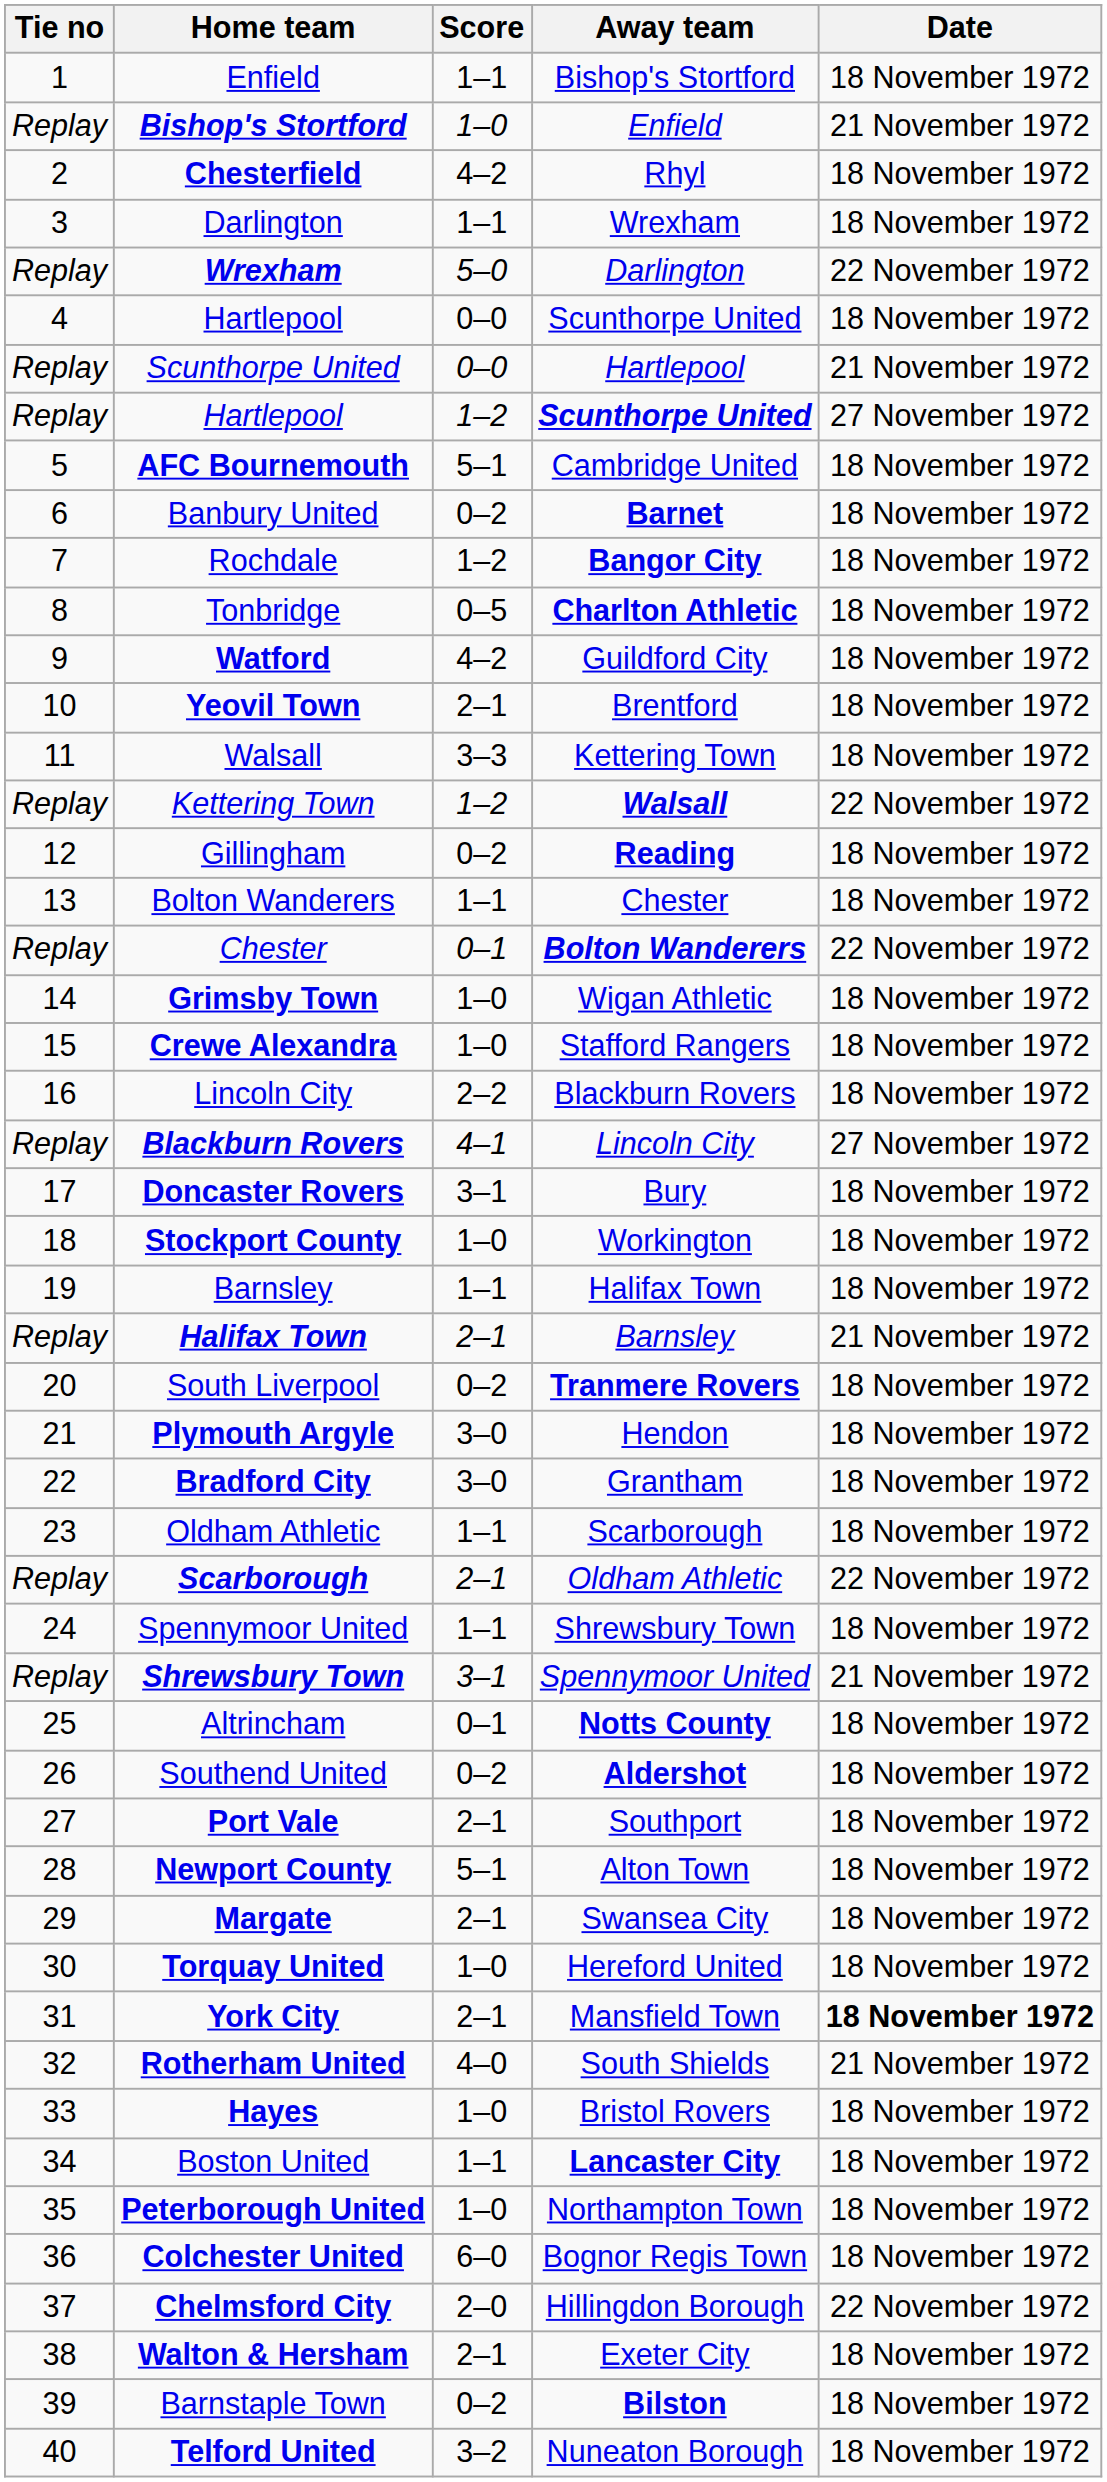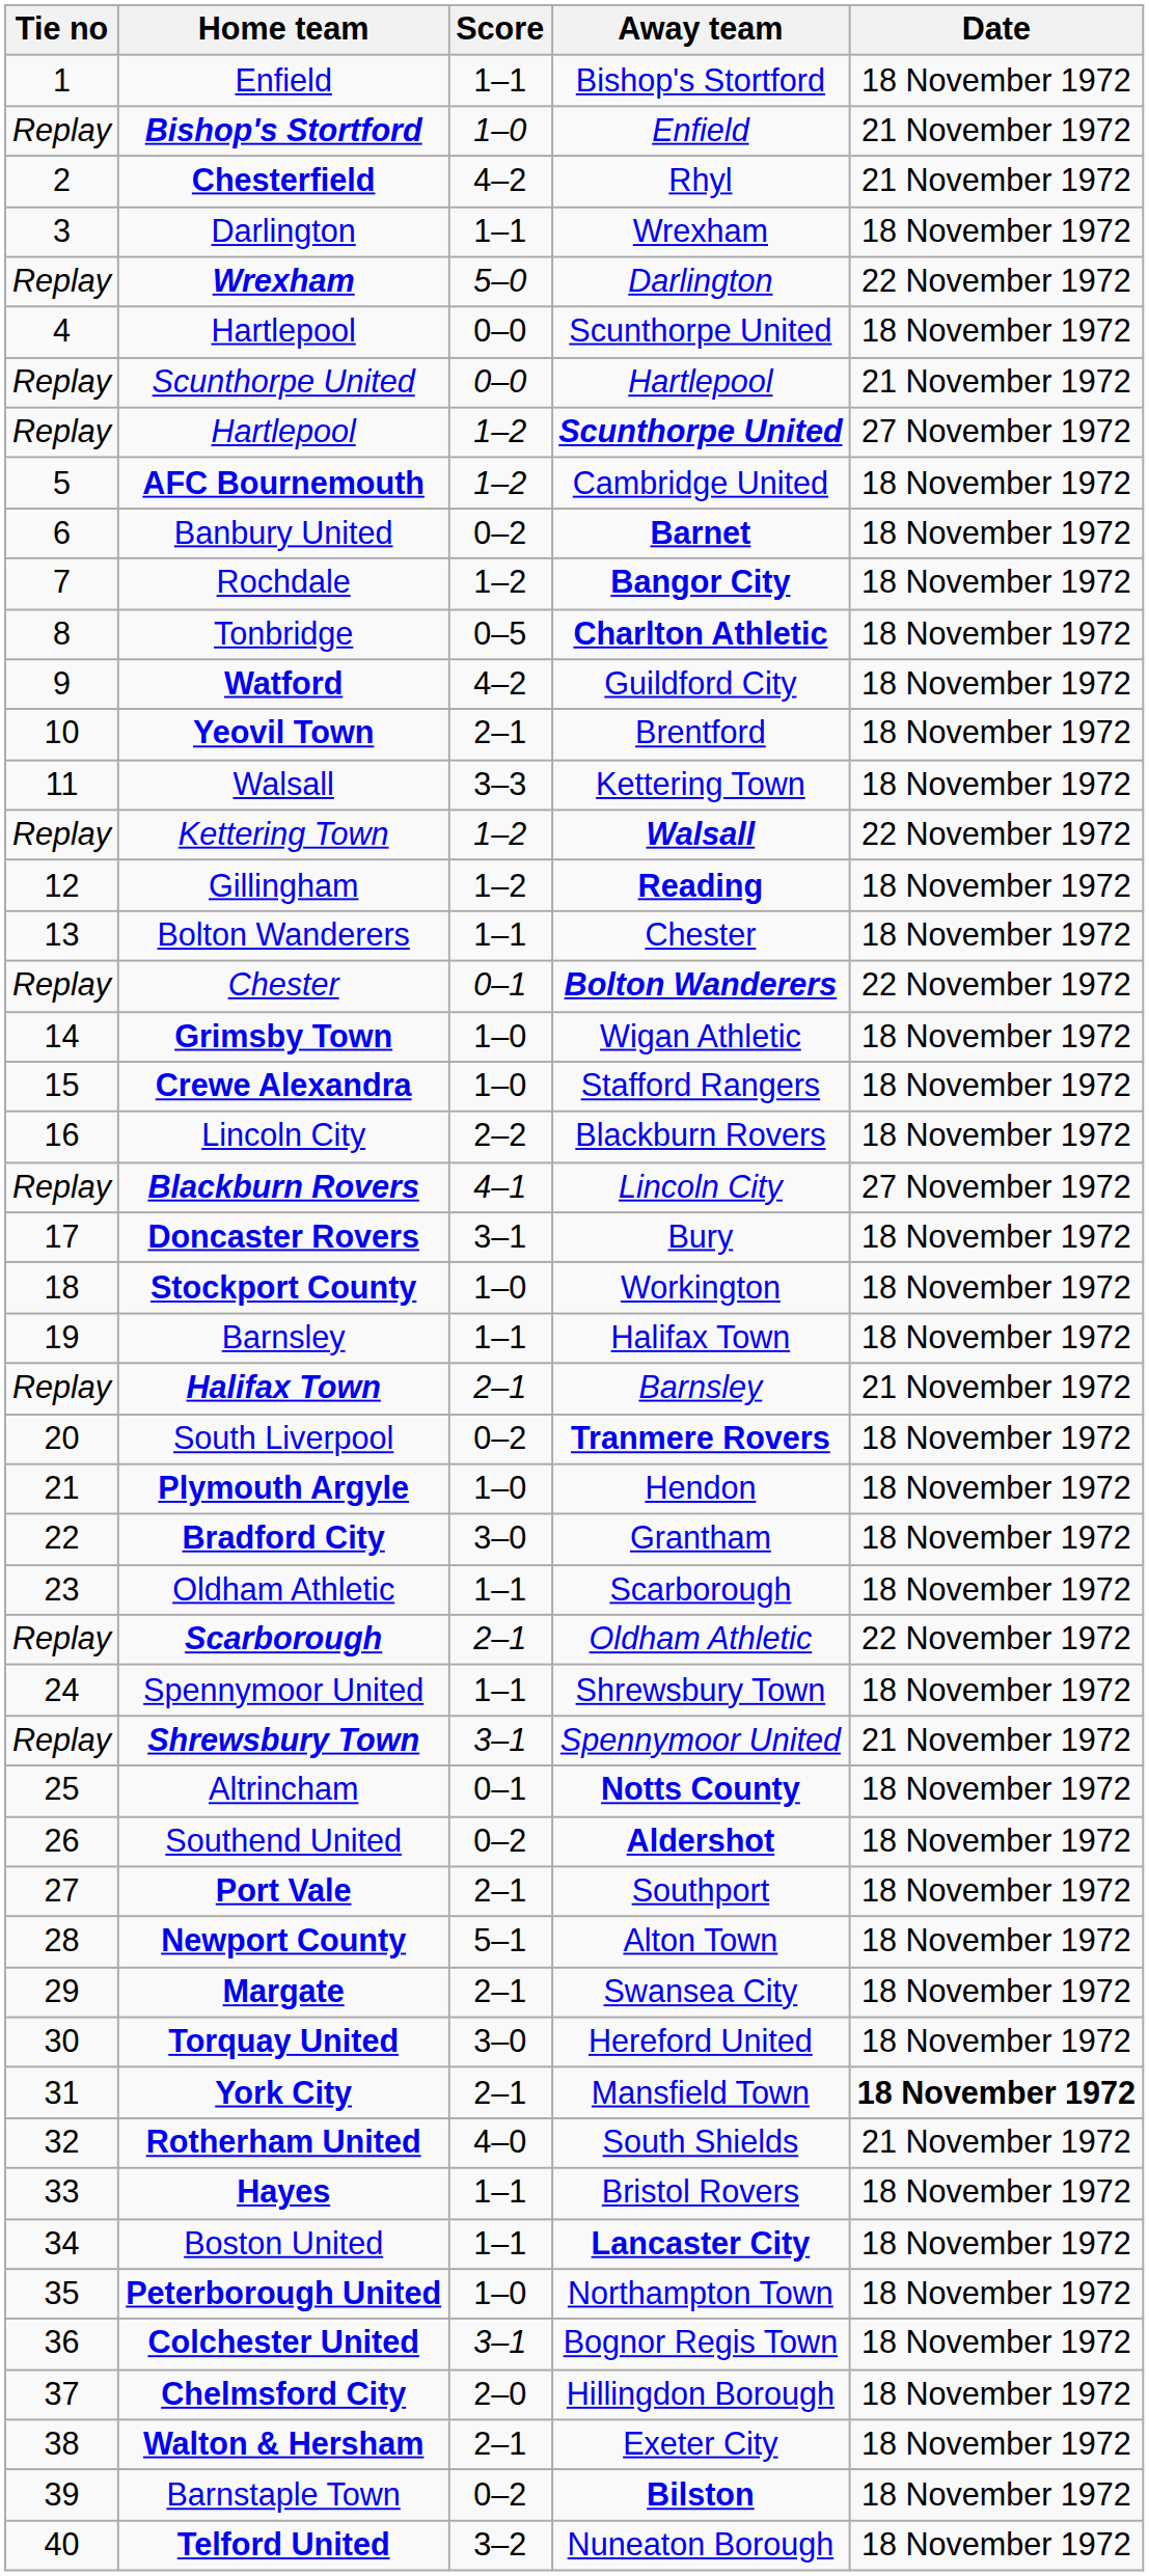 <table class="wikitable" style="text-align: center">
 <tr>
 <th>Tie no</th>
 <th>Home team</th>
 <th>Score</th>
 <th>Away team</th>
 <th>Date</th>
 </tr>
 <tr>
 <td>1</td>
 <td><a href='#'>Enfield</a></td>
 <td>1–1</td>
 <td><a href='#'>Bishop's Stortford</a></td>
 <td>18 November 1972</td>
 </tr>
 <tr>
 <td><em>Replay</em></td>
 <td><strong><em><a href='#'>Bishop's Stortford</a></em></strong></td>
 <td><em>1–0</em></td>
 <td><em><a href='#'>Enfield</a></em></td>
 <td>21 November 1972</td>
 </tr>
 <tr>
 <td>2</td>
 <td><strong><a href='#'>Chesterfield</a></strong></td>
 <td>4–2</td>
 <td><a href='#'>Rhyl</a></td>
-<td>18 November 1972</td>
+<td>21 November 1972</td>
 </tr>
 <tr>
 <td>3</td>
 <td><a href='#'>Darlington</a></td>
 <td>1–1</td>
 <td><a href='#'>Wrexham</a></td>
 <td>18 November 1972</td>
 </tr>
 <tr>
 <td><em>Replay</em></td>
 <td><strong><em><a href='#'>Wrexham</a></em></strong></td>
 <td><em>5–0</em></td>
 <td><em><a href='#'>Darlington</a></em></td>
 <td>22 November 1972</td>
 </tr>
 <tr>
 <td>4</td>
 <td><a href='#'>Hartlepool</a></td>
 <td>0–0</td>
 <td><a href='#'>Scunthorpe United</a></td>
 <td>18 November 1972</td>
 </tr>
 <tr>
 <td><em>Replay</em></td>
 <td><em><a href='#'>Scunthorpe United</a></em></td>
 <td><em>0–0</em></td>
 <td><em><a href='#'>Hartlepool</a></em></td>
 <td>21 November 1972</td>
 </tr>
 <tr>
 <td><em>Replay</em></td>
 <td><em><a href='#'>Hartlepool</a></em></td>
 <td><em>1–2</em></td>
 <td><strong><em><a href='#'>Scunthorpe United</a></em></strong></td>
 <td>27 November 1972</td>
 </tr>
 <tr>
 <td>5</td>
 <td><strong><a href='#'>AFC Bournemouth</a></strong></td>
-<td>5–1</td>
+<td><em>1–2</em></td>
 <td><a href='#'>Cambridge United</a></td>
 <td>18 November 1972</td>
 </tr>
 <tr>
 <td>6</td>
 <td><a href='#'>Banbury United</a></td>
 <td>0–2</td>
 <td><strong><a href='#'>Barnet</a></strong></td>
 <td>18 November 1972</td>
 </tr>
 <tr>
 <td>7</td>
 <td><a href='#'>Rochdale</a></td>
 <td>1–2</td>
 <td><strong><a href='#'>Bangor City</a></strong></td>
 <td>18 November 1972</td>
 </tr>
 <tr>
 <td>8</td>
 <td><a href='#'>Tonbridge</a></td>
 <td>0–5</td>
 <td><strong><a href='#'>Charlton Athletic</a></strong></td>
 <td>18 November 1972</td>
 </tr>
 <tr>
 <td>9</td>
 <td><strong><a href='#'>Watford</a></strong></td>
 <td>4–2</td>
 <td><a href='#'>Guildford City</a></td>
 <td>18 November 1972</td>
 </tr>
 <tr>
 <td>10</td>
 <td><strong><a href='#'>Yeovil Town</a></strong></td>
 <td>2–1</td>
 <td><a href='#'>Brentford</a></td>
 <td>18 November 1972</td>
 </tr>
 <tr>
 <td>11</td>
 <td><a href='#'>Walsall</a></td>
 <td>3–3</td>
 <td><a href='#'>Kettering Town</a></td>
 <td>18 November 1972</td>
 </tr>
 <tr>
 <td><em>Replay</em></td>
 <td><em><a href='#'>Kettering Town</a></em></td>
 <td><em>1–2</em></td>
 <td><strong><em><a href='#'>Walsall</a></em></strong></td>
 <td>22 November 1972</td>
 </tr>
 <tr>
 <td>12</td>
 <td><a href='#'>Gillingham</a></td>
-<td>0–2</td>
+<td>1–2</td>
 <td><strong><a href='#'>Reading</a></strong></td>
 <td>18 November 1972</td>
 </tr>
 <tr>
 <td>13</td>
 <td><a href='#'>Bolton Wanderers</a></td>
 <td>1–1</td>
 <td><a href='#'>Chester</a></td>
 <td>18 November 1972</td>
 </tr>
 <tr>
 <td><em>Replay</em></td>
 <td><em><a href='#'>Chester</a></em></td>
 <td><em>0–1</em></td>
 <td><strong><em><a href='#'>Bolton Wanderers</a></em></strong></td>
 <td>22 November 1972</td>
 </tr>
 <tr>
 <td>14</td>
 <td><strong><a href='#'>Grimsby Town</a></strong></td>
 <td>1–0</td>
 <td><a href='#'>Wigan Athletic</a></td>
 <td>18 November 1972</td>
 </tr>
 <tr>
 <td>15</td>
 <td><strong><a href='#'>Crewe Alexandra</a></strong></td>
 <td>1–0</td>
 <td><a href='#'>Stafford Rangers</a></td>
 <td>18 November 1972</td>
 </tr>
 <tr>
 <td>16</td>
 <td><a href='#'>Lincoln City</a></td>
 <td>2–2</td>
 <td><a href='#'>Blackburn Rovers</a></td>
 <td>18 November 1972</td>
 </tr>
 <tr>
 <td><em>Replay</em></td>
 <td><strong><em><a href='#'>Blackburn Rovers</a></em></strong></td>
 <td><em>4–1</em></td>
 <td><em><a href='#'>Lincoln City</a></em></td>
 <td>27 November 1972</td>
 </tr>
 <tr>
 <td>17</td>
 <td><strong><a href='#'>Doncaster Rovers</a></strong></td>
 <td>3–1</td>
 <td><a href='#'>Bury</a></td>
 <td>18 November 1972</td>
 </tr>
 <tr>
 <td>18</td>
 <td><strong><a href='#'>Stockport County</a></strong></td>
 <td>1–0</td>
 <td><a href='#'>Workington</a></td>
 <td>18 November 1972</td>
 </tr>
 <tr>
 <td>19</td>
 <td><a href='#'>Barnsley</a></td>
 <td>1–1</td>
 <td><a href='#'>Halifax Town</a></td>
 <td>18 November 1972</td>
 </tr>
 <tr>
 <td><em>Replay</em></td>
 <td><strong><em><a href='#'>Halifax Town</a></em></strong></td>
 <td><em>2–1</em></td>
 <td><em><a href='#'>Barnsley</a></em></td>
 <td>21 November 1972</td>
 </tr>
 <tr>
 <td>20</td>
 <td><a href='#'>South Liverpool</a></td>
 <td>0–2</td>
 <td><strong><a href='#'>Tranmere Rovers</a></strong></td>
 <td>18 November 1972</td>
 </tr>
 <tr>
 <td>21</td>
 <td><strong><a href='#'>Plymouth Argyle</a></strong></td>
-<td>3–0</td>
+<td>1–0</td>
 <td><a href='#'>Hendon</a></td>
 <td>18 November 1972</td>
 </tr>
 <tr>
 <td>22</td>
 <td><strong><a href='#'>Bradford City</a></strong></td>
 <td>3–0</td>
 <td><a href='#'>Grantham</a></td>
 <td>18 November 1972</td>
 </tr>
 <tr>
 <td>23</td>
 <td><a href='#'>Oldham Athletic</a></td>
 <td>1–1</td>
 <td><a href='#'>Scarborough</a></td>
 <td>18 November 1972</td>
 </tr>
 <tr>
 <td><em>Replay</em></td>
 <td><strong><em><a href='#'>Scarborough</a></em></strong></td>
 <td><em>2–1</em></td>
 <td><em><a href='#'>Oldham Athletic</a></em></td>
 <td>22 November 1972</td>
 </tr>
 <tr>
 <td>24</td>
 <td><a href='#'>Spennymoor United</a></td>
 <td>1–1</td>
 <td><a href='#'>Shrewsbury Town</a></td>
 <td>18 November 1972</td>
 </tr>
 <tr>
 <td><em>Replay</em></td>
 <td><strong><em><a href='#'>Shrewsbury Town</a></em></strong></td>
 <td><em>3–1</em></td>
 <td><em><a href='#'>Spennymoor United</a></em></td>
 <td>21 November 1972</td>
 </tr>
 <tr>
 <td>25</td>
 <td><a href='#'>Altrincham</a></td>
 <td>0–1</td>
 <td><strong><a href='#'>Notts County</a></strong></td>
 <td>18 November 1972</td>
 </tr>
 <tr>
 <td>26</td>
 <td><a href='#'>Southend United</a></td>
 <td>0–2</td>
 <td><strong><a href='#'>Aldershot</a></strong></td>
 <td>18 November 1972</td>
 </tr>
 <tr>
 <td>27</td>
 <td><strong><a href='#'>Port Vale</a></strong></td>
 <td>2–1</td>
 <td><a href='#'>Southport</a></td>
 <td>18 November 1972</td>
 </tr>
 <tr>
 <td>28</td>
 <td><strong><a href='#'>Newport County</a></strong></td>
 <td>5–1</td>
 <td><a href='#'>Alton Town</a></td>
 <td>18 November 1972</td>
 </tr>
 <tr>
 <td>29</td>
 <td><strong><a href='#'>Margate</a></strong></td>
 <td>2–1</td>
 <td><a href='#'>Swansea City</a></td>
 <td>18 November 1972</td>
 </tr>
 <tr>
 <td>30</td>
 <td><strong><a href='#'>Torquay United</a></strong></td>
-<td>1–0</td>
+<td>3–0</td>
 <td><a href='#'>Hereford United</a></td>
 <td>18 November 1972</td>
 </tr>
 <tr>
 <td>31</td>
 <td><strong><a href='#'>York City</a></strong></td>
 <td>2–1</td>
 <td><a href='#'>Mansfield Town</a></td>
 <td><strong>18 November 1972</strong></td>
 </tr>
 <tr>
 <td>32</td>
 <td><strong><a href='#'>Rotherham United</a></strong></td>
 <td>4–0</td>
 <td><a href='#'>South Shields</a></td>
 <td>21 November 1972</td>
 </tr>
 <tr>
 <td>33</td>
 <td><strong><a href='#'>Hayes</a></strong></td>
-<td>1–0</td>
+<td>1–1</td>
 <td><a href='#'>Bristol Rovers</a></td>
 <td>18 November 1972</td>
 </tr>
 <tr>
 <td>34</td>
 <td><a href='#'>Boston United</a></td>
 <td>1–1</td>
 <td><strong><a href='#'>Lancaster City</a></strong></td>
 <td>18 November 1972</td>
 </tr>
 <tr>
 <td>35</td>
 <td><strong><a href='#'>Peterborough United</a></strong></td>
 <td>1–0</td>
 <td><a href='#'>Northampton Town</a></td>
 <td>18 November 1972</td>
 </tr>
 <tr>
 <td>36</td>
 <td><strong><a href='#'>Colchester United</a></strong></td>
-<td>6–0</td>
+<td><em>3–1</em></td>
 <td><a href='#'>Bognor Regis Town</a></td>
 <td>18 November 1972</td>
 </tr>
 <tr>
 <td>37</td>
 <td><strong><a href='#'>Chelmsford City</a></strong></td>
 <td>2–0</td>
 <td><a href='#'>Hillingdon Borough</a></td>
-<td>22 November 1972</td>
+<td>18 November 1972</td>
 </tr>
 <tr>
 <td>38</td>
 <td><strong><a href='#'>Walton & Hersham</a></strong></td>
 <td>2–1</td>
 <td><a href='#'>Exeter City</a></td>
 <td>18 November 1972</td>
 </tr>
 <tr>
 <td>39</td>
 <td><a href='#'>Barnstaple Town</a></td>
 <td>0–2</td>
 <td><strong><a href='#'>Bilston</a></strong></td>
 <td>18 November 1972</td>
 </tr>
 <tr>
 <td>40</td>
 <td><strong><a href='#'>Telford United</a></strong></td>
 <td>3–2</td>
 <td><a href='#'>Nuneaton Borough</a></td>
 <td>18 November 1972</td>
 </tr>
 </table>
